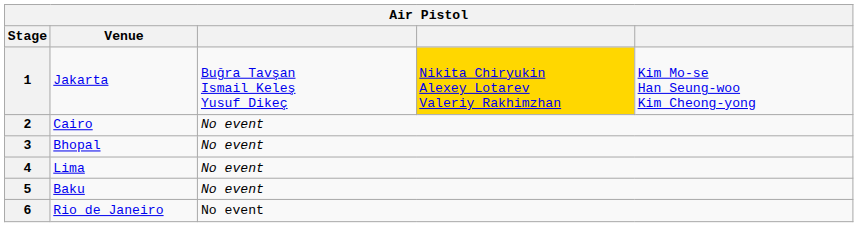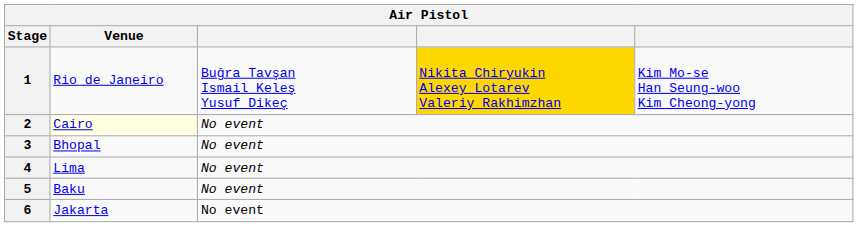 <table class="wikitable">
 <tr>
 <th colspan="5">Air Pistol</th>
 </tr>
 <tr>
 <th>Stage</th>
 <th width=140>Venue</th>
 <th width=210></th>
 <th width=210></th>
 <th width=210></th>
 </tr>
 <tr>
 <th>1</th>
-<td> <a href='#'>Jakarta</a></td>
+<td> <a href='#'>Rio de Janeiro</a></td>
 <td> <br> <a href='#'>Buğra Tavşan</a> <br> <a href='#'>Ismail Keleş</a> <br> <a href='#'>Yusuf Dikeç</a></td>
 <td style="background: gold;"> <br> <a href='#'>Nikita Chiryukin</a> <br> <a href='#'>Alexey Lotarev</a> <br> <a href='#'>Valeriy Rakhimzhan</a></td>
 <td> <br> <a href='#'>Kim Mo-se</a> <br> <a href='#'>Han Seung-woo</a> <br> <a href='#'>Kim Cheong-yong</a></td>
 </tr>
 <tr>
 <th>2</th>
-<td> <a href='#'>Cairo</a></td>
+<td style="background: lightyellow;"> <a href='#'>Cairo</a></td>
 <td colspan="3"><em>No event</em></td>
 </tr>
 <tr>
 <th>3</th>
 <td> <a href='#'>Bhopal</a></td>
 <td colspan="3"><em>No event</em></td>
 </tr>
 <tr>
 <th>4</th>
 <td> <a href='#'>Lima</a></td>
 <td colspan="3"><em>No event</em></td>
 </tr>
 <tr>
 <th>5</th>
 <td> <a href='#'>Baku</a></td>
 <td colspan="3"><em>No event</em></td>
 </tr>
 <tr>
 <th>6</th>
-<td> <a href='#'>Rio de Janeiro</a></td>
+<td> <a href='#'>Jakarta</a></td>
 <td colspan="3">No event</td>
 </tr>
 </table>
